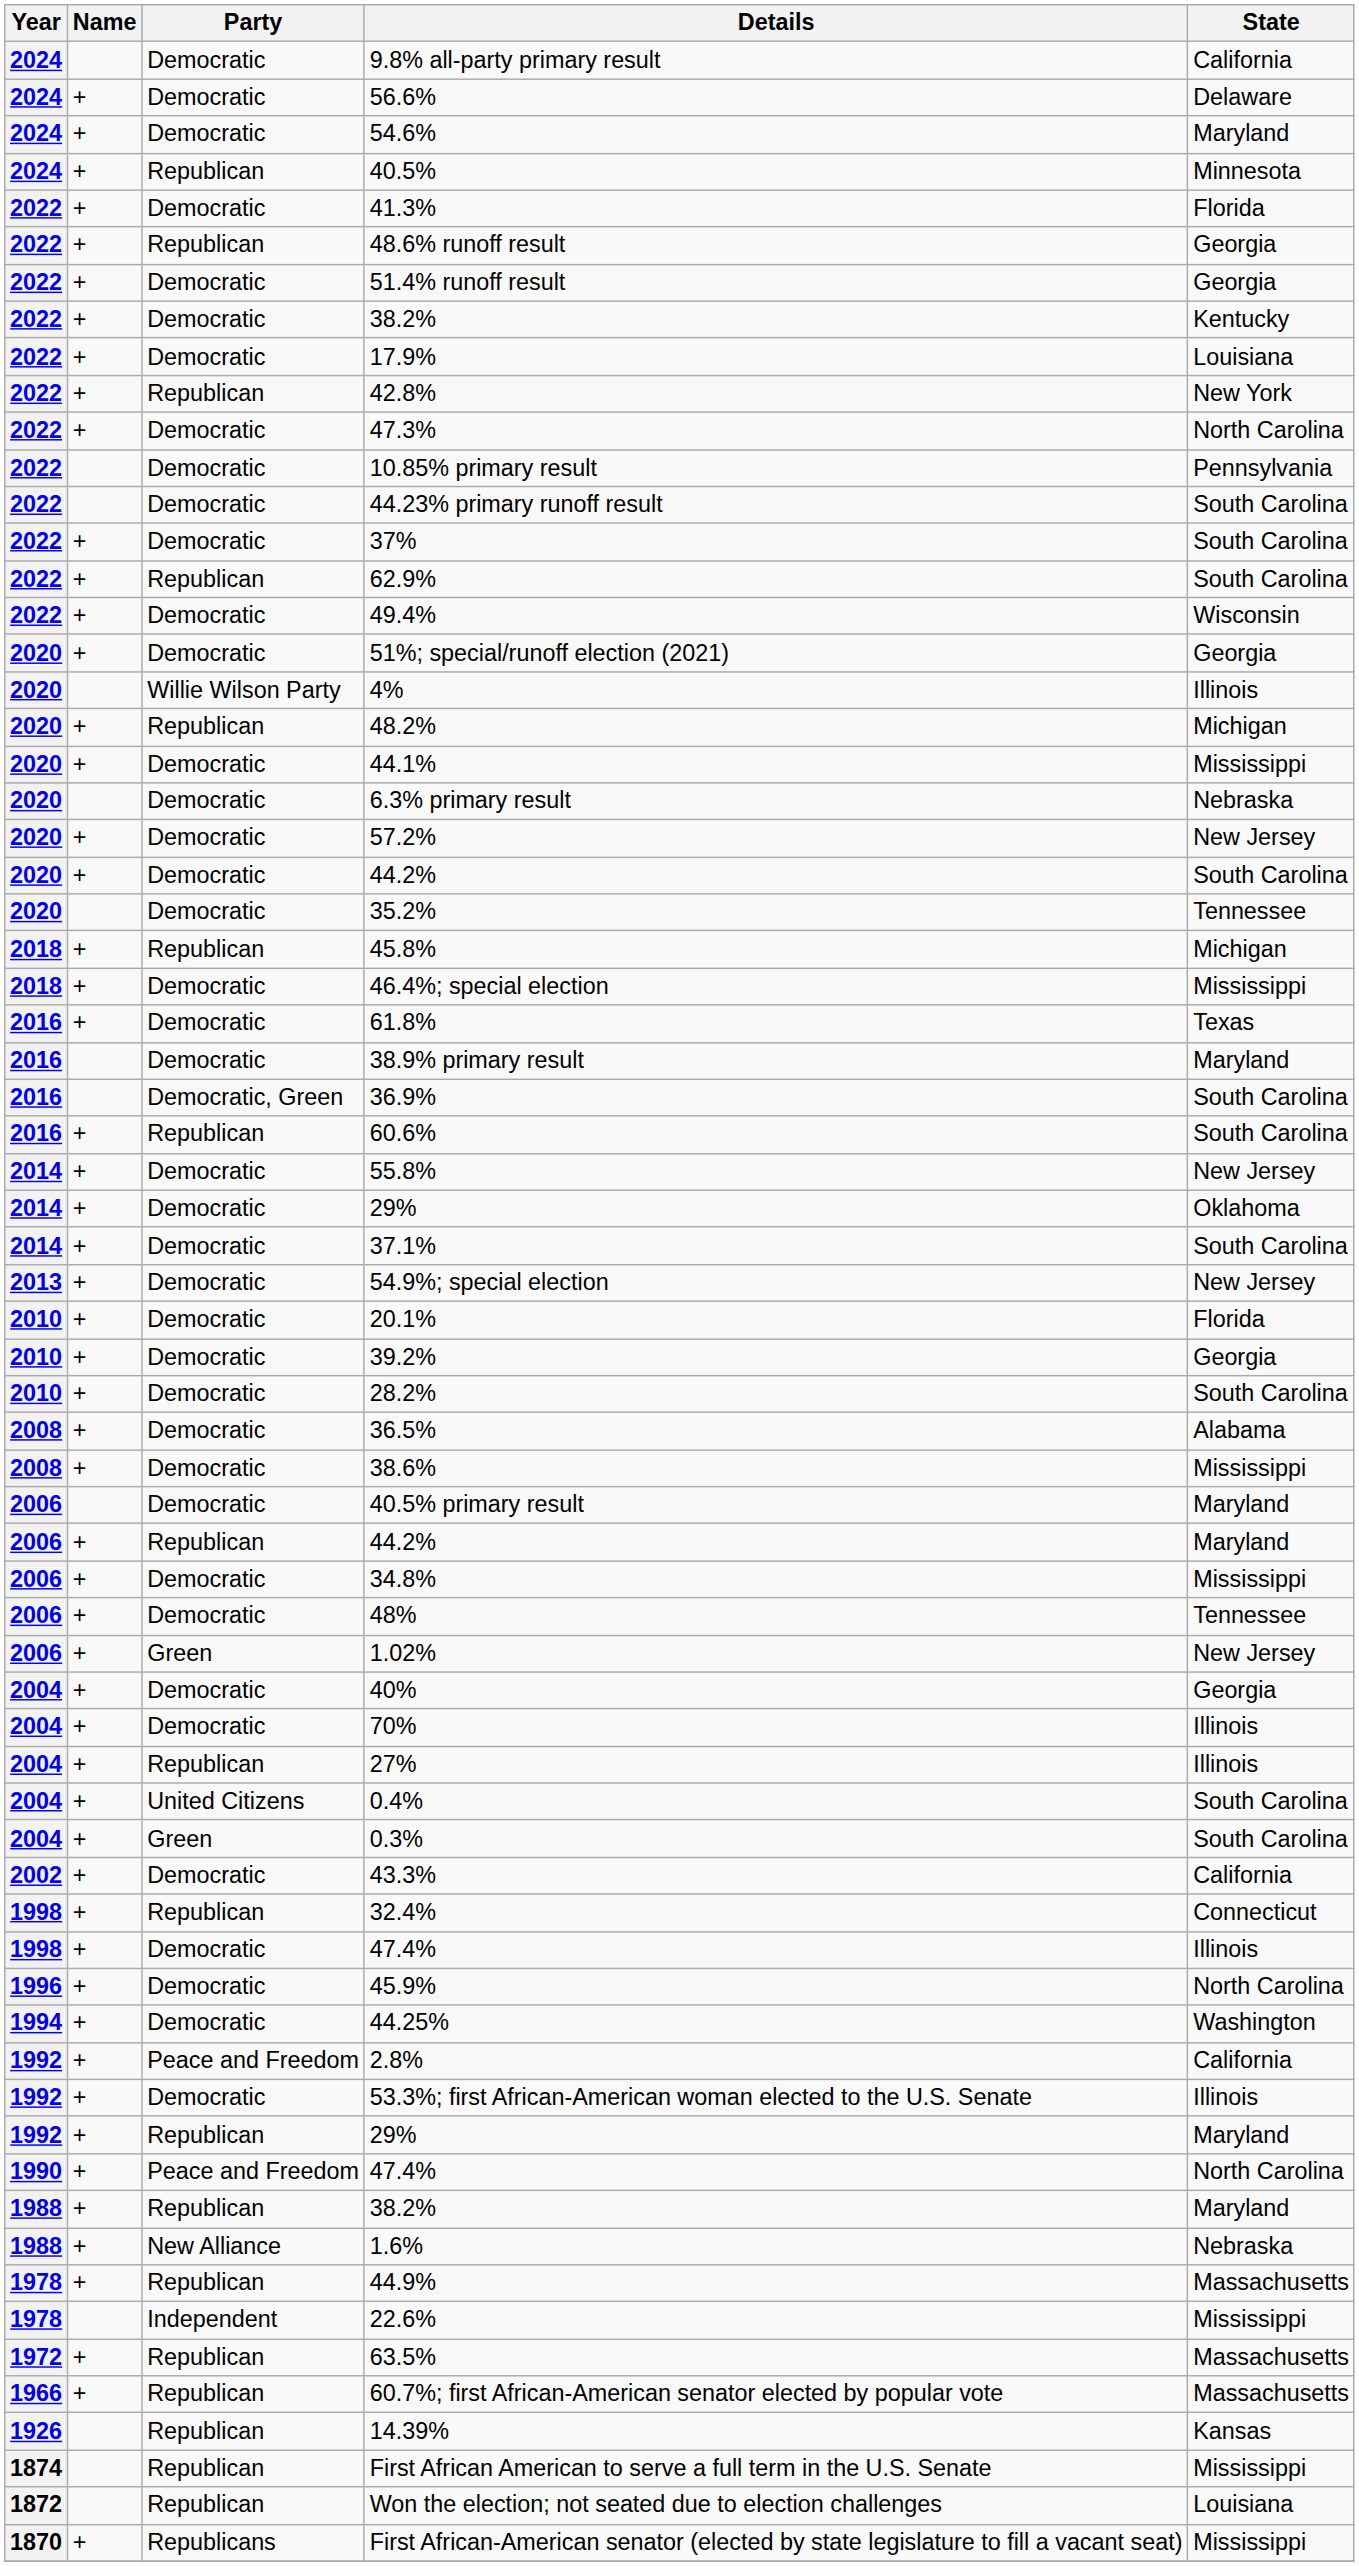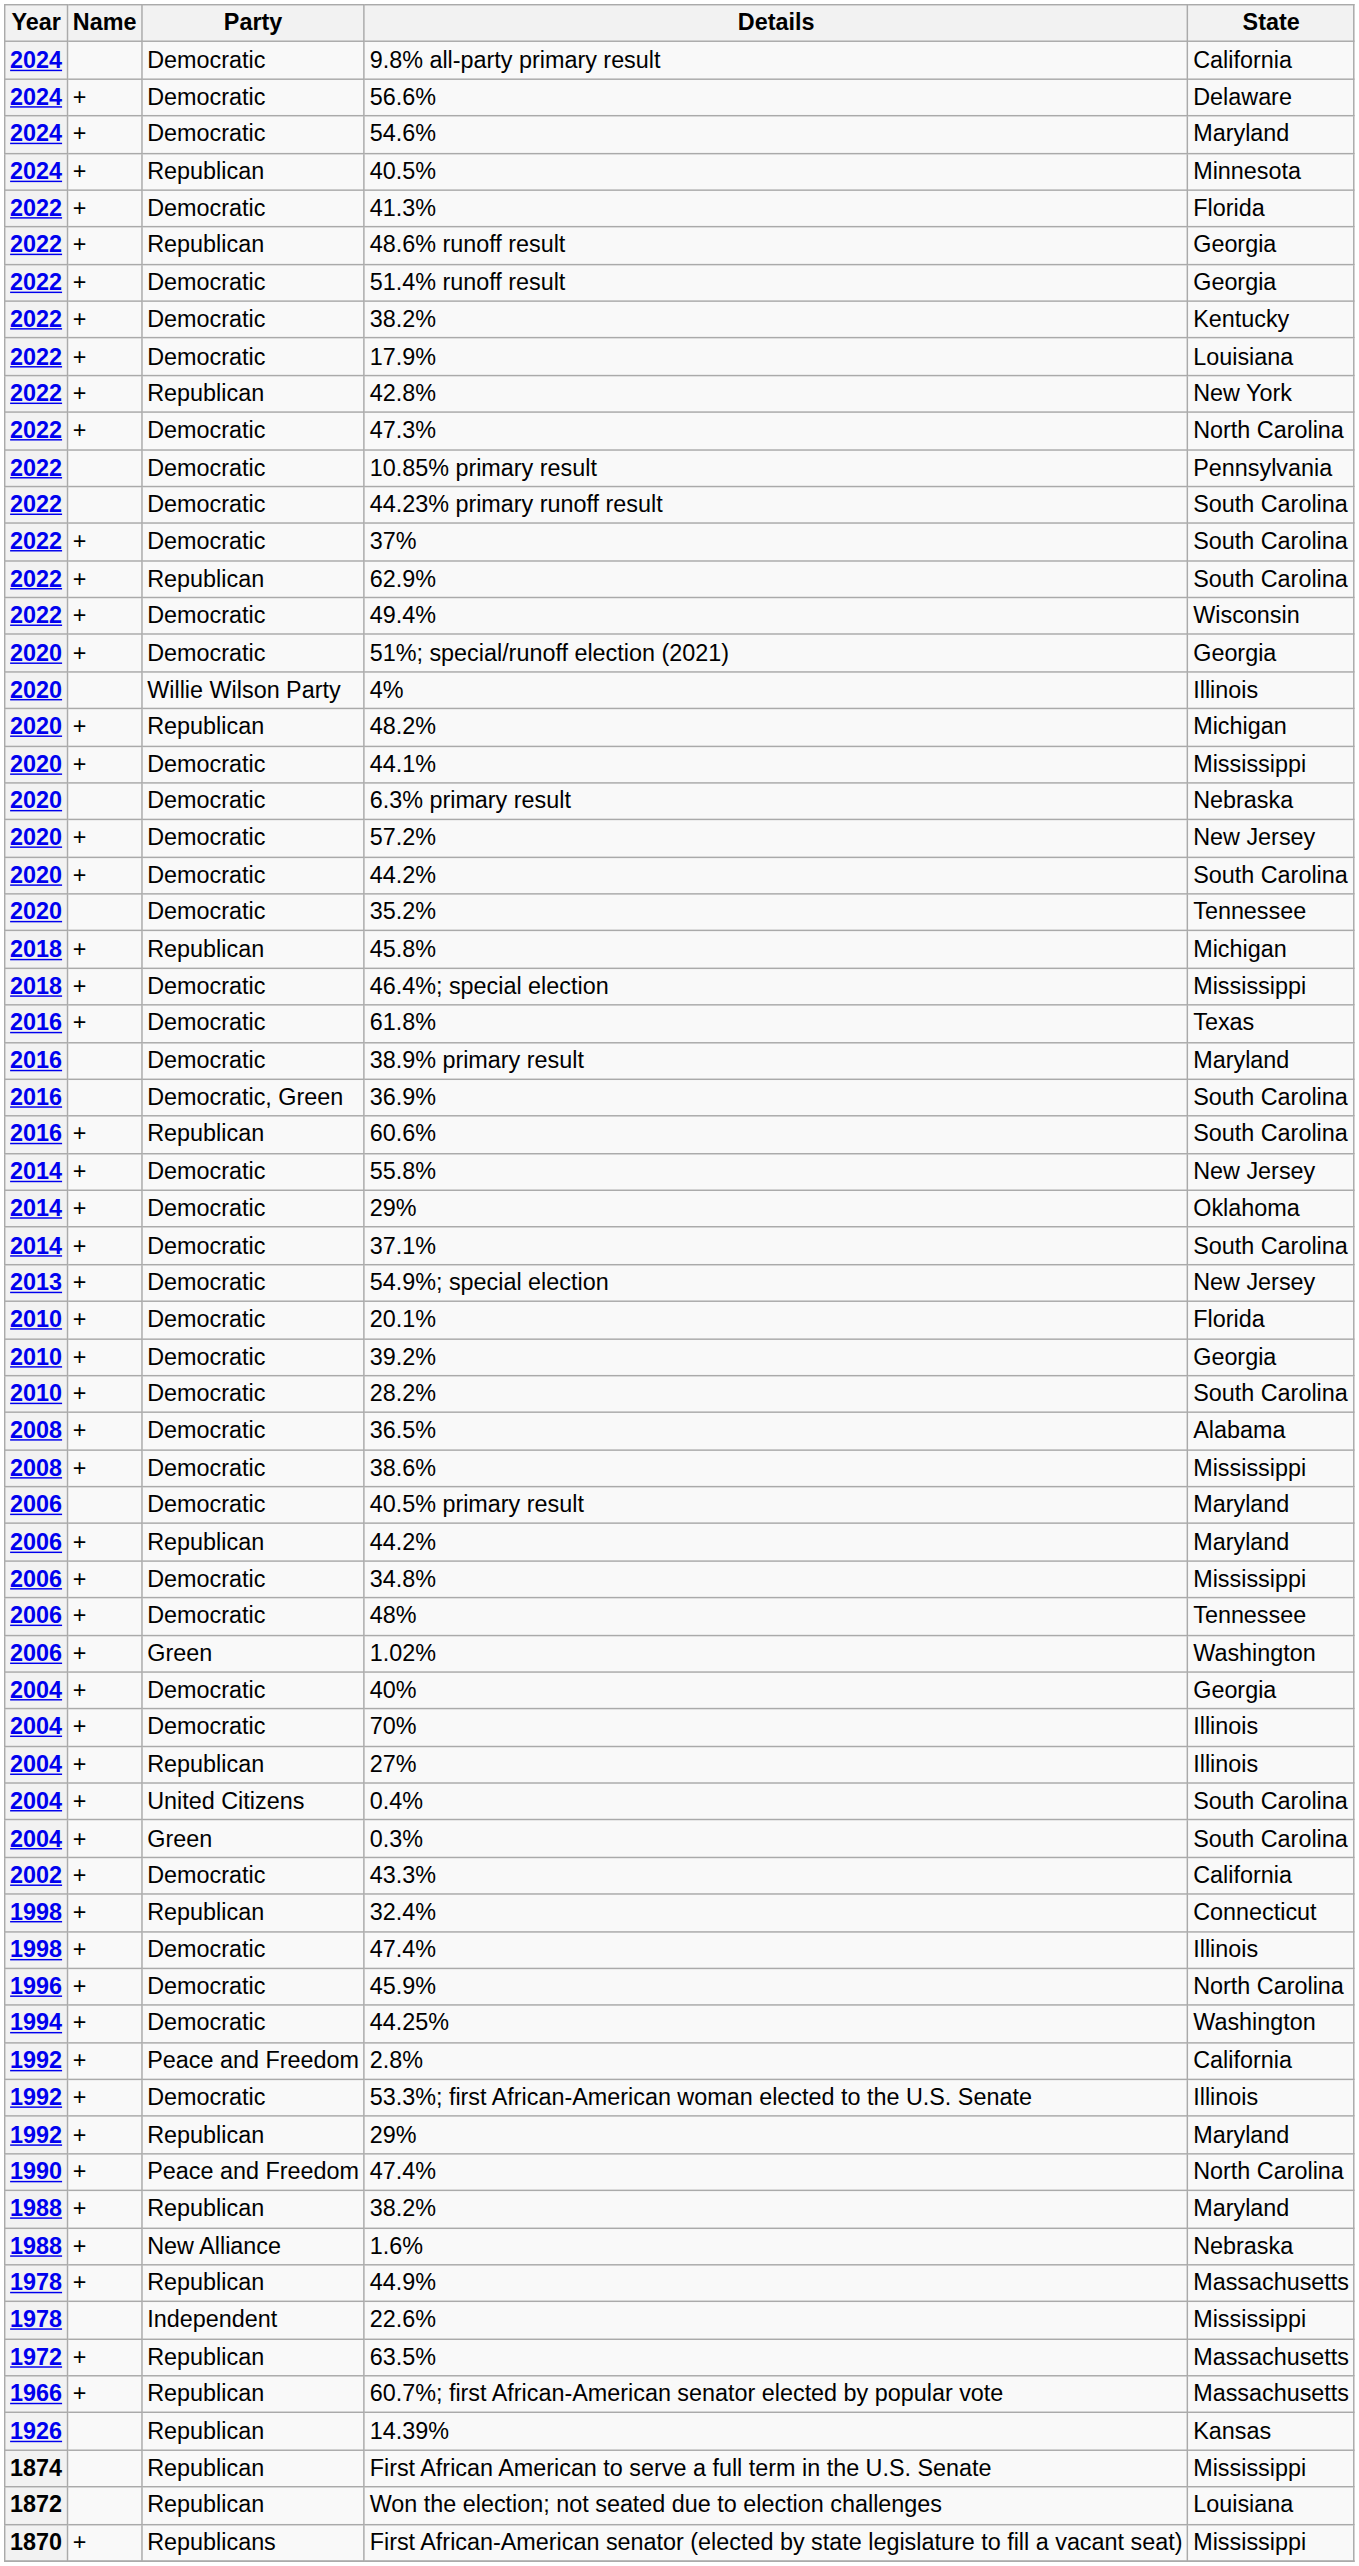 <table class="wikitable sortable">
 <tr>
 <th scope="col">Year</th>
 <th scope="col">Name</th>
 <th scope="col">Party</th>
 <th scope="col" class="unsortable">Details</th>
 <th scope="col">State</th>
 </tr>
 <tr>
 <th scope="row"><a href='#'>2024</a></th>
 <td></td>
 <td>Democratic</td>
 <td>9.8% all-party primary result</td>
 <td>California</td>
 </tr>
 <tr>
 <th scope="row"><a href='#'>2024</a></th>
 <td><span></span>+</td>
 <td>Democratic</td>
 <td>56.6%</td>
 <td>Delaware</td>
 </tr>
 <tr>
 <th scope="row"><a href='#'>2024</a></th>
 <td><span></span>+</td>
 <td>Democratic</td>
 <td>54.6%</td>
 <td>Maryland</td>
 </tr>
 <tr>
 <th scope="row"><a href='#'>2024</a></th>
 <td>+</td>
 <td>Republican</td>
 <td>40.5%</td>
 <td>Minnesota</td>
 </tr>
 <tr>
 <th scope="row"><a href='#'>2022</a></th>
 <td>+</td>
 <td>Democratic</td>
 <td>41.3%</td>
 <td>Florida</td>
 </tr>
 <tr>
 <th scope="row"><a href='#'>2022</a></th>
 <td>+</td>
 <td>Republican</td>
 <td>48.6% runoff result</td>
 <td>Georgia</td>
 </tr>
 <tr>
 <th scope="row"><a href='#'>2022</a></th>
 <td><span></span>+</td>
 <td>Democratic</td>
 <td>51.4% runoff result</td>
 <td>Georgia</td>
 </tr>
 <tr>
 <th scope="row"><a href='#'>2022</a></th>
 <td>+</td>
 <td>Democratic</td>
 <td>38.2%</td>
 <td>Kentucky</td>
 </tr>
 <tr>
 <th scope="row"><a href='#'>2022</a></th>
 <td>+</td>
 <td>Democratic</td>
 <td>17.9%</td>
 <td>Louisiana</td>
 </tr>
 <tr>
 <th scope="row"><a href='#'>2022</a></th>
 <td>+</td>
 <td>Republican</td>
 <td>42.8%</td>
 <td>New York</td>
 </tr>
 <tr>
 <th scope="row"><a href='#'>2022</a></th>
 <td>+</td>
 <td>Democratic</td>
 <td>47.3%</td>
 <td>North Carolina</td>
 </tr>
 <tr>
 <th scope="row"><a href='#'>2022</a></th>
 <td></td>
 <td>Democratic</td>
 <td>10.85% primary result</td>
 <td>Pennsylvania</td>
 </tr>
 <tr>
 <th scope="row"><a href='#'>2022</a></th>
 <td></td>
 <td>Democratic</td>
 <td>44.23% primary runoff result</td>
 <td>South Carolina</td>
 </tr>
 <tr>
 <th scope="row"><a href='#'>2022</a></th>
 <td>+</td>
 <td>Democratic</td>
 <td>37%</td>
 <td>South Carolina</td>
 </tr>
 <tr>
 <th scope="row"><a href='#'>2022</a></th>
 <td><span></span>+</td>
 <td>Republican</td>
 <td>62.9%</td>
 <td>South Carolina</td>
 </tr>
 <tr>
 <th scope="row"><a href='#'>2022</a></th>
 <td>+</td>
 <td>Democratic</td>
 <td>49.4%</td>
 <td>Wisconsin</td>
 </tr>
 <tr>
 <th scope="row"><a href='#'>2020</a></th>
 <td><span></span>+</td>
 <td>Democratic</td>
 <td>51%; special/runoff election (2021)</td>
 <td>Georgia</td>
 </tr>
 <tr>
 <th scope="row"><a href='#'>2020</a></th>
 <td></td>
 <td>Willie Wilson Party</td>
 <td>4%</td>
 <td>Illinois</td>
 </tr>
 <tr>
 <th scope="row"><a href='#'>2020</a></th>
 <td>+</td>
 <td>Republican</td>
 <td>48.2%</td>
 <td>Michigan</td>
 </tr>
 <tr>
 <th scope="row"><a href='#'>2020</a></th>
 <td>+</td>
 <td>Democratic</td>
 <td>44.1%</td>
 <td>Mississippi</td>
 </tr>
 <tr>
 <th scope="row"><a href='#'>2020</a></th>
 <td></td>
 <td>Democratic</td>
 <td>6.3% primary result</td>
 <td>Nebraska</td>
 </tr>
 <tr>
 <th scope="row"><a href='#'>2020</a></th>
 <td><span></span>+</td>
 <td>Democratic</td>
 <td>57.2%</td>
 <td>New Jersey</td>
 </tr>
 <tr>
 <th scope="row"><a href='#'>2020</a></th>
 <td>+</td>
 <td>Democratic</td>
 <td>44.2%</td>
 <td>South Carolina</td>
 </tr>
 <tr>
 <th scope="row"><a href='#'>2020</a></th>
 <td></td>
 <td>Democratic</td>
 <td>35.2%</td>
 <td>Tennessee</td>
 </tr>
 <tr>
 <th scope="row"><a href='#'>2018</a></th>
 <td>+</td>
 <td>Republican</td>
 <td>45.8%</td>
 <td>Michigan</td>
 </tr>
 <tr>
 <th scope="row"><a href='#'>2018</a></th>
 <td>+</td>
 <td>Democratic</td>
 <td>46.4%; special election</td>
 <td>Mississippi</td>
 </tr>
 <tr>
 <th scope="row"><a href='#'>2016</a></th>
 <td><span></span>+</td>
 <td>Democratic</td>
 <td>61.8%</td>
 <td>Texas</td>
 </tr>
 <tr>
 <th scope="row"><a href='#'>2016</a></th>
 <td></td>
 <td>Democratic</td>
 <td>38.9% primary result</td>
 <td>Maryland</td>
 </tr>
 <tr>
 <th scope="row"><a href='#'>2016</a></th>
 <td></td>
 <td>Democratic, Green</td>
 <td>36.9%</td>
 <td>South Carolina</td>
 </tr>
 <tr>
 <th scope="row"><a href='#'>2016</a></th>
 <td><span></span>+</td>
 <td>Republican</td>
 <td>60.6%</td>
 <td>South Carolina</td>
 </tr>
 <tr>
 <th scope="row"><a href='#'>2014</a></th>
 <td><span></span>+</td>
 <td>Democratic</td>
 <td>55.8%</td>
 <td>New Jersey</td>
 </tr>
 <tr>
 <th scope="row"><a href='#'>2014</a></th>
 <td>+</td>
 <td>Democratic</td>
 <td>29%</td>
 <td>Oklahoma</td>
 </tr>
 <tr>
 <th scope="row"><a href='#'>2014</a></th>
 <td>+</td>
 <td>Democratic</td>
 <td>37.1%</td>
 <td>South Carolina</td>
 </tr>
 <tr>
 <th scope="row"><a href='#'>2013</a></th>
 <td><span></span>+</td>
 <td>Democratic</td>
 <td>54.9%; special election</td>
 <td>New Jersey</td>
 </tr>
 <tr>
 <th scope="row"><a href='#'>2010</a></th>
 <td>+</td>
 <td>Democratic</td>
 <td>20.1%</td>
 <td>Florida</td>
 </tr>
 <tr>
 <th scope="row"><a href='#'>2010</a></th>
 <td>+</td>
 <td>Democratic</td>
 <td>39.2%</td>
 <td>Georgia</td>
 </tr>
 <tr>
 <th scope="row"><a href='#'>2010</a></th>
 <td>+</td>
 <td>Democratic</td>
 <td>28.2%</td>
 <td>South Carolina</td>
 </tr>
 <tr>
 <th scope="row"><a href='#'>2008</a></th>
 <td>+</td>
 <td>Democratic</td>
 <td>36.5%</td>
 <td>Alabama</td>
 </tr>
 <tr>
 <th scope="row"><a href='#'>2008</a></th>
 <td>+</td>
 <td>Democratic</td>
 <td>38.6%</td>
 <td>Mississippi</td>
 </tr>
 <tr>
 <th scope="row"><a href='#'>2006</a></th>
 <td></td>
 <td>Democratic</td>
 <td>40.5% primary result</td>
 <td>Maryland</td>
 </tr>
 <tr>
 <th scope="row"><a href='#'>2006</a></th>
 <td>+</td>
 <td>Republican</td>
 <td>44.2%</td>
 <td>Maryland</td>
 </tr>
 <tr>
 <th scope="row"><a href='#'>2006</a></th>
 <td>+</td>
 <td>Democratic</td>
 <td>34.8%</td>
 <td>Mississippi</td>
 </tr>
 <tr>
 <th scope="row"><a href='#'>2006</a></th>
 <td>+</td>
 <td>Democratic</td>
 <td>48%</td>
 <td>Tennessee</td>
 </tr>
 <tr>
 <th scope="row"><a href='#'>2006</a></th>
 <td>+</td>
 <td>Green</td>
 <td>1.02%</td>
-<td>New Jersey</td>
+<td>Washington</td>
 </tr>
 <tr>
 <th scope="row"><a href='#'>2004</a></th>
 <td>+</td>
 <td>Democratic</td>
 <td>40%</td>
 <td>Georgia</td>
 </tr>
 <tr>
 <th scope="row"><a href='#'>2004</a></th>
 <td><span></span>+</td>
 <td>Democratic</td>
 <td>70%</td>
 <td>Illinois</td>
 </tr>
 <tr>
 <th scope="row"><a href='#'>2004</a></th>
 <td>+</td>
 <td>Republican</td>
 <td>27%</td>
 <td>Illinois</td>
 </tr>
 <tr>
 <th scope="row"><a href='#'>2004</a></th>
 <td>+</td>
 <td>United Citizens</td>
 <td>0.4%</td>
 <td>South Carolina</td>
 </tr>
 <tr>
 <th scope="row"><a href='#'>2004</a></th>
 <td>+</td>
 <td>Green</td>
 <td>0.3%</td>
 <td>South Carolina</td>
 </tr>
 <tr>
 <th scope="row"><a href='#'>2002</a></th>
 <td>+</td>
 <td>Democratic</td>
 <td>43.3%</td>
 <td>California</td>
 </tr>
 <tr>
 <th scope="row"><a href='#'>1998</a></th>
 <td>+</td>
 <td>Republican</td>
 <td>32.4%</td>
 <td>Connecticut</td>
 </tr>
 <tr>
 <th scope="row"><a href='#'>1998</a></th>
 <td>+</td>
 <td>Democratic</td>
 <td>47.4%</td>
 <td>Illinois</td>
 </tr>
 <tr>
 <th scope="row"><a href='#'>1996</a></th>
 <td>+</td>
 <td>Democratic</td>
 <td>45.9%</td>
 <td>North Carolina</td>
 </tr>
 <tr>
 <th scope="row"><a href='#'>1994</a></th>
 <td>+</td>
 <td>Democratic</td>
 <td>44.25%</td>
 <td>Washington</td>
 </tr>
 <tr>
 <th scope="row"><a href='#'>1992</a></th>
 <td>+</td>
 <td>Peace and Freedom</td>
 <td>2.8%</td>
 <td>California</td>
 </tr>
 <tr>
 <th scope="row"><a href='#'>1992</a></th>
 <td><span></span>+</td>
 <td>Democratic</td>
 <td>53.3%; first African-American woman elected to the U.S. Senate</td>
 <td>Illinois</td>
 </tr>
 <tr>
 <th scope="row"><a href='#'>1992</a></th>
 <td>+</td>
 <td>Republican</td>
 <td>29%</td>
 <td>Maryland</td>
 </tr>
 <tr>
 <th scope="row"><a href='#'>1990</a></th>
 <td>+</td>
 <td>Peace and Freedom</td>
 <td>47.4%</td>
 <td>North Carolina</td>
 </tr>
 <tr>
 <th scope="row"><a href='#'>1988</a></th>
 <td>+</td>
 <td>Republican</td>
 <td>38.2%</td>
 <td>Maryland</td>
 </tr>
 <tr>
 <th scope="row"><a href='#'>1988</a></th>
 <td>+</td>
 <td>New Alliance</td>
 <td>1.6%</td>
 <td>Nebraska</td>
 </tr>
 <tr>
 <th scope="row"><a href='#'>1978</a></th>
 <td>+</td>
 <td>Republican</td>
 <td>44.9%</td>
 <td>Massachusetts</td>
 </tr>
 <tr>
 <th scope="row"><a href='#'>1978</a></th>
 <td></td>
 <td>Independent</td>
 <td>22.6%</td>
 <td>Mississippi</td>
 </tr>
 <tr>
 <th scope="row"><a href='#'>1972</a></th>
 <td><span></span>+</td>
 <td>Republican</td>
 <td>63.5%</td>
 <td>Massachusetts</td>
 </tr>
 <tr>
 <th scope="row"><a href='#'>1966</a></th>
 <td><span></span>+</td>
 <td>Republican</td>
 <td>60.7%; first African-American senator elected by popular vote</td>
 <td>Massachusetts</td>
 </tr>
 <tr>
 <th scope="row"><a href='#'>1926</a></th>
 <td></td>
 <td>Republican</td>
 <td>14.39%</td>
 <td>Kansas</td>
 </tr>
 <tr>
 <th scope="row">1874</th>
 <td><span></span></td>
 <td>Republican</td>
 <td>First African American to serve a full term in the U.S. Senate</td>
 <td>Mississippi</td>
 </tr>
 <tr>
 <th scope="row">1872</th>
 <td><span></span></td>
 <td>Republican</td>
 <td>Won the election; not seated due to election challenges</td>
 <td>Louisiana</td>
 </tr>
 <tr>
 <th scope="row">1870</th>
 <td><span></span>+</td>
 <td>Republicans</td>
 <td>First African-American senator (elected by state legislature to fill a vacant seat)</td>
 <td>Mississippi</td>
 </tr>
 <tr>
 </tr>
 </table>
